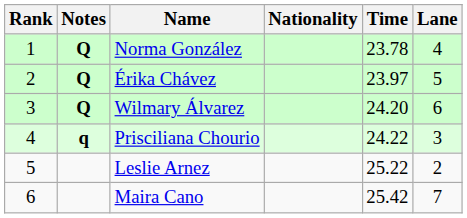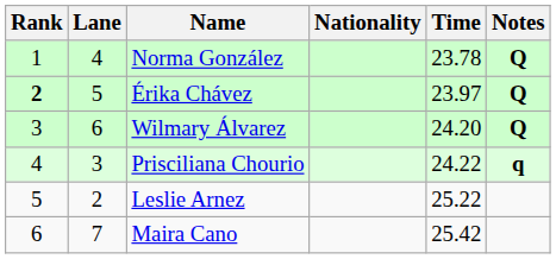 <table class="wikitable sortable" style="text-align:center">
 <tr>
 <th>Rank</th>
-<th>Notes</th>
+<th>Lane</th>
 <th>Name</th>
 <th>Nationality</th>
 <th>Time</th>
-<th>Lane</th>
+<th>Notes</th>
 </tr>
 <tr bgcolor=ccffcc>
 <td>1</td>
-<td><strong>Q</strong></td>
+<td>4</td>
 <td align=left><a href='#'>Norma González</a></td>
 <td align=left></td>
 <td>23.78</td>
-<td>4</td>
+<td><strong>Q</strong></td>
 </tr>
 <tr bgcolor=ccffcc>
-<td>2</td>
-<td><strong>Q</strong></td>
+<td><strong>2</strong></td>
+<td>5</td>
 <td align=left><a href='#'>Érika Chávez</a></td>
 <td align=left></td>
 <td>23.97</td>
-<td>5</td>
+<td><strong>Q</strong></td>
 </tr>
 <tr bgcolor=ccffcc>
 <td>3</td>
-<td><strong>Q</strong></td>
+<td>6</td>
 <td align=left><a href='#'>Wilmary Álvarez</a></td>
 <td align=left></td>
 <td>24.20</td>
-<td>6</td>
+<td><strong>Q</strong></td>
 </tr>
 <tr bgcolor=ddffdd>
 <td>4</td>
-<td><strong>q</strong></td>
+<td>3</td>
 <td align=left><a href='#'>Prisciliana Chourio</a></td>
 <td align=left></td>
 <td>24.22</td>
-<td>3</td>
+<td><strong>q</strong></td>
 </tr>
 <tr>
 <td>5</td>
-<td></td>
+<td>2</td>
 <td align=left><a href='#'>Leslie Arnez</a></td>
 <td align=left></td>
 <td>25.22</td>
-<td>2</td>
+<td></td>
 </tr>
 <tr>
 <td>6</td>
-<td></td>
+<td>7</td>
 <td align=left><a href='#'>Maira Cano</a></td>
 <td align=left></td>
 <td>25.42</td>
-<td>7</td>
+<td></td>
 </tr>
 </table>
